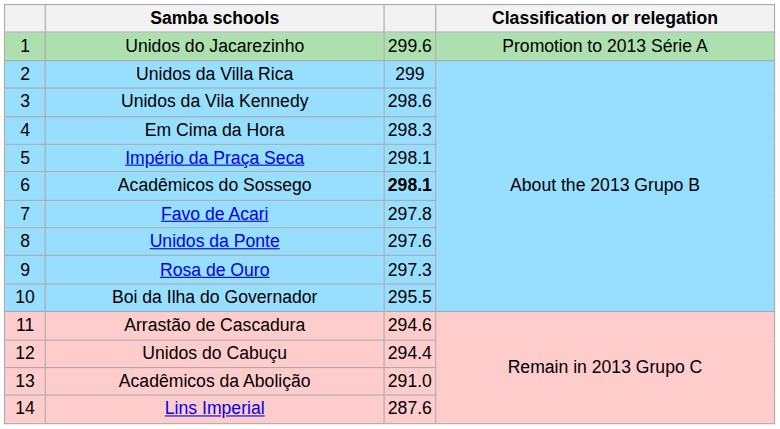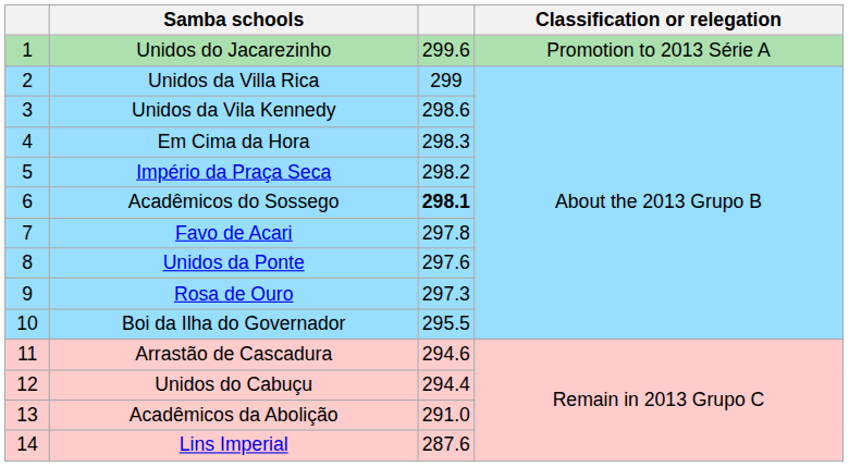 <table class="wikitable">
 <tr>
 <th width="30"></th>
 <th width="300">Samba schools</th>
 <th width="20"></th>
 <th width="300">Classification or relegation</th>
 </tr>
 <tr align="center">
 <td bgcolor=ACE1AF>1</td>
 <td bgcolor=ACE1AF>Unidos do Jacarezinho</td>
 <td bgcolor=ACE1AF>299.6</td>
 <td bgcolor=ACE1AF><span>Promotion to 2013 Série A</span></td>
 </tr>
 <tr align="center">
 <td bgcolor=97DEFF>2</td>
 <td bgcolor=97DEFF>Unidos da Villa Rica</td>
 <td bgcolor=97DEFF>299</td>
 <td rowspan="9" bgcolor=97DEFF><span>About the 2013 Grupo B</span></td>
 </tr>
 <tr align="center">
 <td bgcolor=97DEFF>3</td>
 <td bgcolor=97DEFF>Unidos da Vila Kennedy</td>
 <td bgcolor=97DEFF>298.6</td>
 </tr>
 <tr align="center">
 <td bgcolor=97DEFF>4</td>
 <td bgcolor=97DEFF>Em Cima da Hora</td>
 <td bgcolor=97DEFF>298.3</td>
 </tr>
 <tr align="center">
 <td bgcolor=97DEFF>5</td>
 <td bgcolor=97DEFF><a href='#'>Império da Praça Seca</a></td>
-<td bgcolor=97DEFF>298.1</td>
+<td bgcolor=97DEFF>298.2</td>
 </tr>
 <tr align="center">
 <td bgcolor=97DEFF>6</td>
 <td bgcolor=97DEFF>Acadêmicos do Sossego</td>
 <td bgcolor=97DEFF><strong>298.1</strong></td>
 </tr>
 <tr align="center">
 <td bgcolor=97DEFF>7</td>
 <td bgcolor=97DEFF><a href='#'>Favo de Acari</a></td>
 <td bgcolor=97DEFF>297.8</td>
 </tr>
 <tr align="center">
 <td bgcolor=97DEFF>8</td>
 <td bgcolor=97DEFF><a href='#'>Unidos da Ponte</a></td>
 <td bgcolor=97DEFF>297.6</td>
 </tr>
 <tr align="center">
 <td bgcolor=97DEFF>9</td>
 <td bgcolor=97DEFF><a href='#'>Rosa de Ouro</a></td>
 <td bgcolor=97DEFF>297.3</td>
 </tr>
 <tr align="center">
 <td bgcolor=97DEFF>10</td>
 <td bgcolor=97DEFF>Boi da Ilha do Governador</td>
 <td bgcolor=97DEFF>295.5</td>
 </tr>
 <tr align="center">
 <td bgcolor=FFCCCC>11</td>
 <td bgcolor=FFCCCC>Arrastão de Cascadura</td>
 <td bgcolor="FFCCCC">294.6</td>
 <td rowspan="4" bgcolor=FFCCCC><span>Remain in 2013 Grupo C</span></td>
 </tr>
 <tr align="center">
 <td bgcolor=FFCCCC>12</td>
 <td bgcolor=FFCCCC>Unidos do Cabuçu</td>
 <td bgcolor="FFCCCC">294.4</td>
 </tr>
 <tr align="center">
 <td bgcolor=FFCCCC>13</td>
 <td bgcolor=FFCCCC>Acadêmicos da Abolição</td>
 <td bgcolor="FFCCCC">291.0</td>
 </tr>
 <tr align="center">
 <td bgcolor=FFCCCC>14</td>
 <td bgcolor=FFCCCC><a href='#'>Lins Imperial</a></td>
 <td bgcolor=FFCCCC>287.6</td>
 </tr>
 </table>
